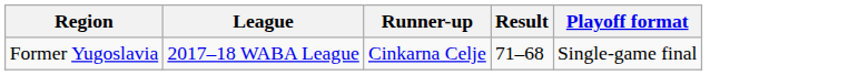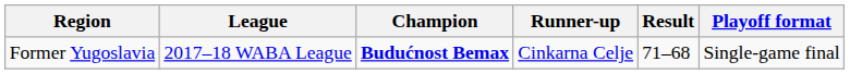 <table class="wikitable" style="font-size:90%">
 <tr>
 <th>Region</th>
 <th>League</th>
+<th><strong>Champion</strong></th>
 <th>Runner-up</th>
 <th>Result</th>
 <th><a href='#'>Playoff format</a></th>
 </tr>
 <tr>
 <td>Former <a href='#'>Yugoslavia</a></td>
 <td><a href='#'>2017–18 WABA League</a></td>
+<td> <strong><a href='#'>Budućnost Bemax</a></strong></td>
 <td> <a href='#'>Cinkarna Celje</a></td>
 <td>71–68</td>
 <td>Single-game final</td>
 </tr>
 </table>
